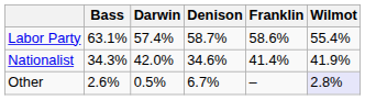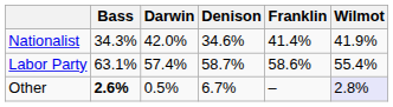 <table class="wikitable">
 <tr style="background:#ccc;">
 <th></th>
 <th>Bass</th>
 <th>Darwin</th>
 <th>Denison</th>
 <th>Franklin</th>
 <th>Wilmot</th>
 </tr>
 <tr>
+<td><a href='#'>Nationalist</a></td>
+<td>34.3%</td>
+<td>42.0%</td>
+<td>34.6%</td>
+<td>41.4%</td>
+<td>41.9%</td>
+</tr>
+<tr>
 <td><a href='#'>Labor Party</a></td>
 <td>63.1%</td>
 <td>57.4%</td>
 <td>58.7%</td>
 <td>58.6%</td>
 <td>55.4%</td>
 </tr>
 <tr>
-<td><a href='#'>Nationalist</a></td>
-<td>34.3%</td>
-<td>42.0%</td>
-<td>34.6%</td>
-<td>41.4%</td>
-<td>41.9%</td>
-</tr>
-<tr>
 <td>Other</td>
-<td>2.6%</td>
+<td><strong>2.6%</strong></td>
 <td>0.5%</td>
 <td>6.7%</td>
 <td>–</td>
 <td style="background: lavender;">2.8%</td>
 </tr>
 </table>
